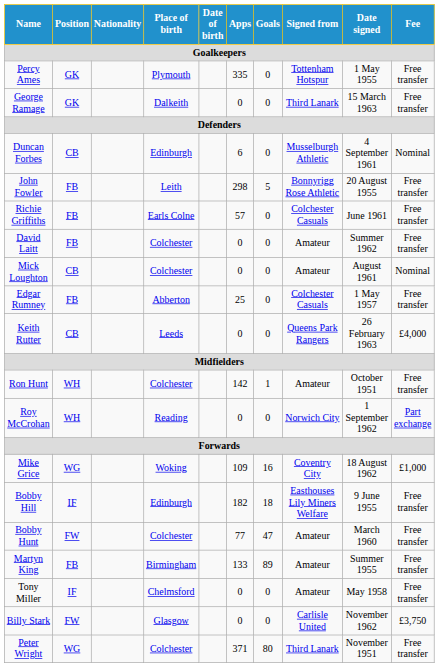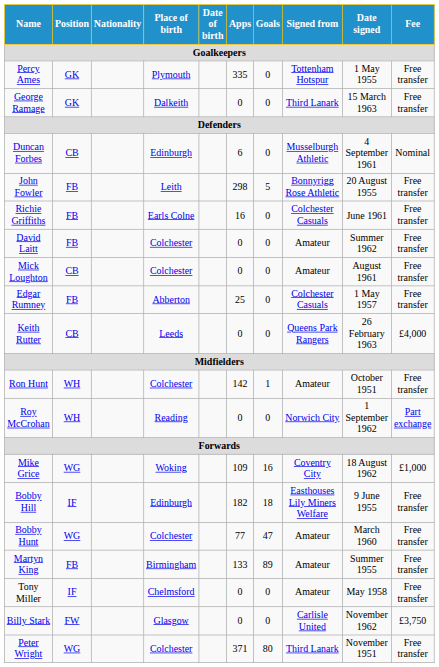 <table class="wikitable" style="text-align:center; font-size:90%; width:100%;">
 <tr>
 <th style="background:#2191CC; color:white; border:1px solid #F7C408; text-align:center;">Name</th>
 <th style="background:#2191CC; color:white; border:1px solid #F7C408; text-align:center;">Position</th>
 <th style="background:#2191CC; color:white; border:1px solid #F7C408; text-align:center;">Nationality</th>
 <th style="background:#2191CC; color:white; border:1px solid #F7C408; text-align:center;">Place of birth</th>
 <th style="background:#2191CC; color:white; border:1px solid #F7C408; text-align:center;">Date of birth</th>
 <th style="background:#2191CC; color:white; border:1px solid #F7C408; text-align:center;">Apps</th>
 <th style="background:#2191CC; color:white; border:1px solid #F7C408; text-align:center;">Goals</th>
 <th style="background:#2191CC; color:white; border:1px solid #F7C408; text-align:center;">Signed from</th>
 <th style="background:#2191CC; color:white; border:1px solid #F7C408; text-align:center;">Date signed</th>
 <th style="background:#2191CC; color:white; border:1px solid #F7C408; text-align:center;">Fee</th>
 </tr>
 <tr>
 <th colspan="12" style="background:#dcdcdc; text-align:center;">Goalkeepers</th>
 </tr>
 <tr>
 <td><a href='#'>Percy Ames</a></td>
 <td><a href='#'>GK</a></td>
 <td></td>
 <td><a href='#'>Plymouth</a></td>
 <td></td>
 <td>335</td>
 <td>0</td>
 <td> <a href='#'>Tottenham Hotspur</a></td>
 <td>1 May 1955</td>
 <td>Free transfer</td>
 </tr>
 <tr>
 <td><a href='#'>George Ramage</a></td>
 <td><a href='#'>GK</a></td>
 <td></td>
 <td><a href='#'>Dalkeith</a></td>
 <td></td>
 <td>0</td>
 <td>0</td>
 <td> <a href='#'>Third Lanark</a></td>
 <td>15 March 1963</td>
 <td>Free transfer</td>
 </tr>
 <tr>
 <th colspan="12" style="background:#dcdcdc; text-align:center;">Defenders</th>
 </tr>
 <tr>
 <td><a href='#'>Duncan Forbes</a></td>
 <td><a href='#'>CB</a></td>
 <td></td>
 <td><a href='#'>Edinburgh</a></td>
 <td></td>
 <td>6</td>
 <td>0</td>
 <td> <a href='#'>Musselburgh Athletic</a></td>
 <td>4 September 1961</td>
 <td>Nominal</td>
 </tr>
 <tr>
 <td><a href='#'>John Fowler</a></td>
 <td><a href='#'>FB</a></td>
 <td></td>
 <td><a href='#'>Leith</a></td>
 <td></td>
 <td>298</td>
 <td>5</td>
 <td> <a href='#'>Bonnyrigg Rose Athletic</a></td>
 <td>20 August 1955</td>
 <td>Free transfer</td>
 </tr>
 <tr>
 <td><a href='#'>Richie Griffiths</a></td>
 <td><a href='#'>FB</a></td>
 <td></td>
 <td><a href='#'>Earls Colne</a></td>
 <td></td>
-<td>57</td>
+<td>16</td>
 <td>0</td>
 <td> <a href='#'>Colchester Casuals</a></td>
 <td>June 1961</td>
 <td>Free transfer</td>
 </tr>
 <tr>
 <td><a href='#'>David Laitt</a></td>
 <td><a href='#'>FB</a></td>
 <td></td>
 <td><a href='#'>Colchester</a></td>
 <td></td>
 <td>0</td>
 <td>0</td>
 <td>Amateur</td>
 <td>Summer 1962</td>
 <td>Free transfer</td>
 </tr>
 <tr>
 <td><a href='#'>Mick Loughton</a></td>
 <td><a href='#'>CB</a></td>
 <td></td>
 <td><a href='#'>Colchester</a></td>
 <td></td>
 <td>0</td>
 <td>0</td>
 <td>Amateur</td>
 <td>August 1961</td>
-<td>Nominal</td>
+<td>Free transfer</td>
 </tr>
 <tr>
 <td><a href='#'>Edgar Rumney</a></td>
 <td><a href='#'>FB</a></td>
 <td></td>
 <td><a href='#'>Abberton</a></td>
 <td></td>
 <td>25</td>
 <td>0</td>
 <td> <a href='#'>Colchester Casuals</a></td>
 <td>1 May 1957</td>
 <td>Free transfer</td>
 </tr>
 <tr>
 <td><a href='#'>Keith Rutter</a></td>
 <td><a href='#'>CB</a></td>
 <td></td>
 <td><a href='#'>Leeds</a></td>
 <td></td>
 <td>0</td>
 <td>0</td>
 <td> <a href='#'>Queens Park Rangers</a></td>
 <td>26 February 1963</td>
 <td>£4,000</td>
 </tr>
 <tr>
 <th colspan="12" style="background:#dcdcdc; text-align:center;">Midfielders</th>
 </tr>
 <tr>
 <td><a href='#'>Ron Hunt</a></td>
 <td><a href='#'>WH</a></td>
 <td></td>
 <td><a href='#'>Colchester</a></td>
 <td></td>
 <td>142</td>
 <td>1</td>
 <td>Amateur</td>
 <td>October 1951</td>
 <td>Free transfer</td>
 </tr>
 <tr>
 <td><a href='#'>Roy McCrohan</a></td>
 <td><a href='#'>WH</a></td>
 <td></td>
 <td><a href='#'>Reading</a></td>
 <td></td>
 <td>0</td>
 <td>0</td>
 <td> <a href='#'>Norwich City</a></td>
 <td>1 September 1962</td>
 <td><a href='#'>Part exchange</a></td>
 </tr>
 <tr>
 <th colspan="12" style="background:#dcdcdc; text-align:center;">Forwards</th>
 </tr>
 <tr>
 <td><a href='#'>Mike Grice</a></td>
 <td><a href='#'>WG</a></td>
 <td></td>
 <td><a href='#'>Woking</a></td>
 <td></td>
 <td>109</td>
 <td>16</td>
 <td> <a href='#'>Coventry City</a></td>
 <td>18 August 1962</td>
 <td>£1,000</td>
 </tr>
 <tr>
 <td><a href='#'>Bobby Hill</a></td>
 <td><a href='#'>IF</a></td>
 <td></td>
 <td><a href='#'>Edinburgh</a></td>
 <td></td>
 <td>182</td>
 <td>18</td>
 <td> <a href='#'>Easthouses Lily Miners Welfare</a></td>
 <td>9 June 1955</td>
 <td>Free transfer</td>
 </tr>
 <tr>
 <td><a href='#'>Bobby Hunt</a></td>
-<td><a href='#'>FW</a></td>
+<td><a href='#'>WG</a></td>
 <td></td>
 <td><a href='#'>Colchester</a></td>
 <td></td>
 <td>77</td>
 <td>47</td>
 <td>Amateur</td>
 <td>March 1960</td>
 <td>Free transfer</td>
 </tr>
 <tr>
 <td><a href='#'>Martyn King</a></td>
 <td><a href='#'>FB</a></td>
 <td></td>
 <td><a href='#'>Birmingham</a></td>
 <td></td>
 <td>133</td>
 <td>89</td>
 <td>Amateur</td>
 <td>Summer 1955</td>
 <td>Free transfer</td>
 </tr>
 <tr>
 <td>Tony Miller</td>
 <td><a href='#'>IF</a></td>
 <td></td>
 <td><a href='#'>Chelmsford</a></td>
 <td></td>
 <td>0</td>
 <td>0</td>
 <td>Amateur</td>
 <td>May 1958</td>
 <td>Free transfer</td>
 </tr>
 <tr>
 <td><a href='#'>Billy Stark</a></td>
 <td><a href='#'>FW</a></td>
 <td></td>
 <td><a href='#'>Glasgow</a></td>
 <td></td>
 <td>0</td>
 <td>0</td>
 <td> <a href='#'>Carlisle United</a></td>
 <td>November 1962</td>
 <td>£3,750</td>
 </tr>
 <tr>
 <td><a href='#'>Peter Wright</a></td>
 <td><a href='#'>WG</a></td>
 <td></td>
 <td><a href='#'>Colchester</a></td>
 <td></td>
 <td>371</td>
 <td>80</td>
 <td> <a href='#'>Third Lanark</a></td>
 <td>November 1951</td>
 <td>Free transfer</td>
 </tr>
 </table>
